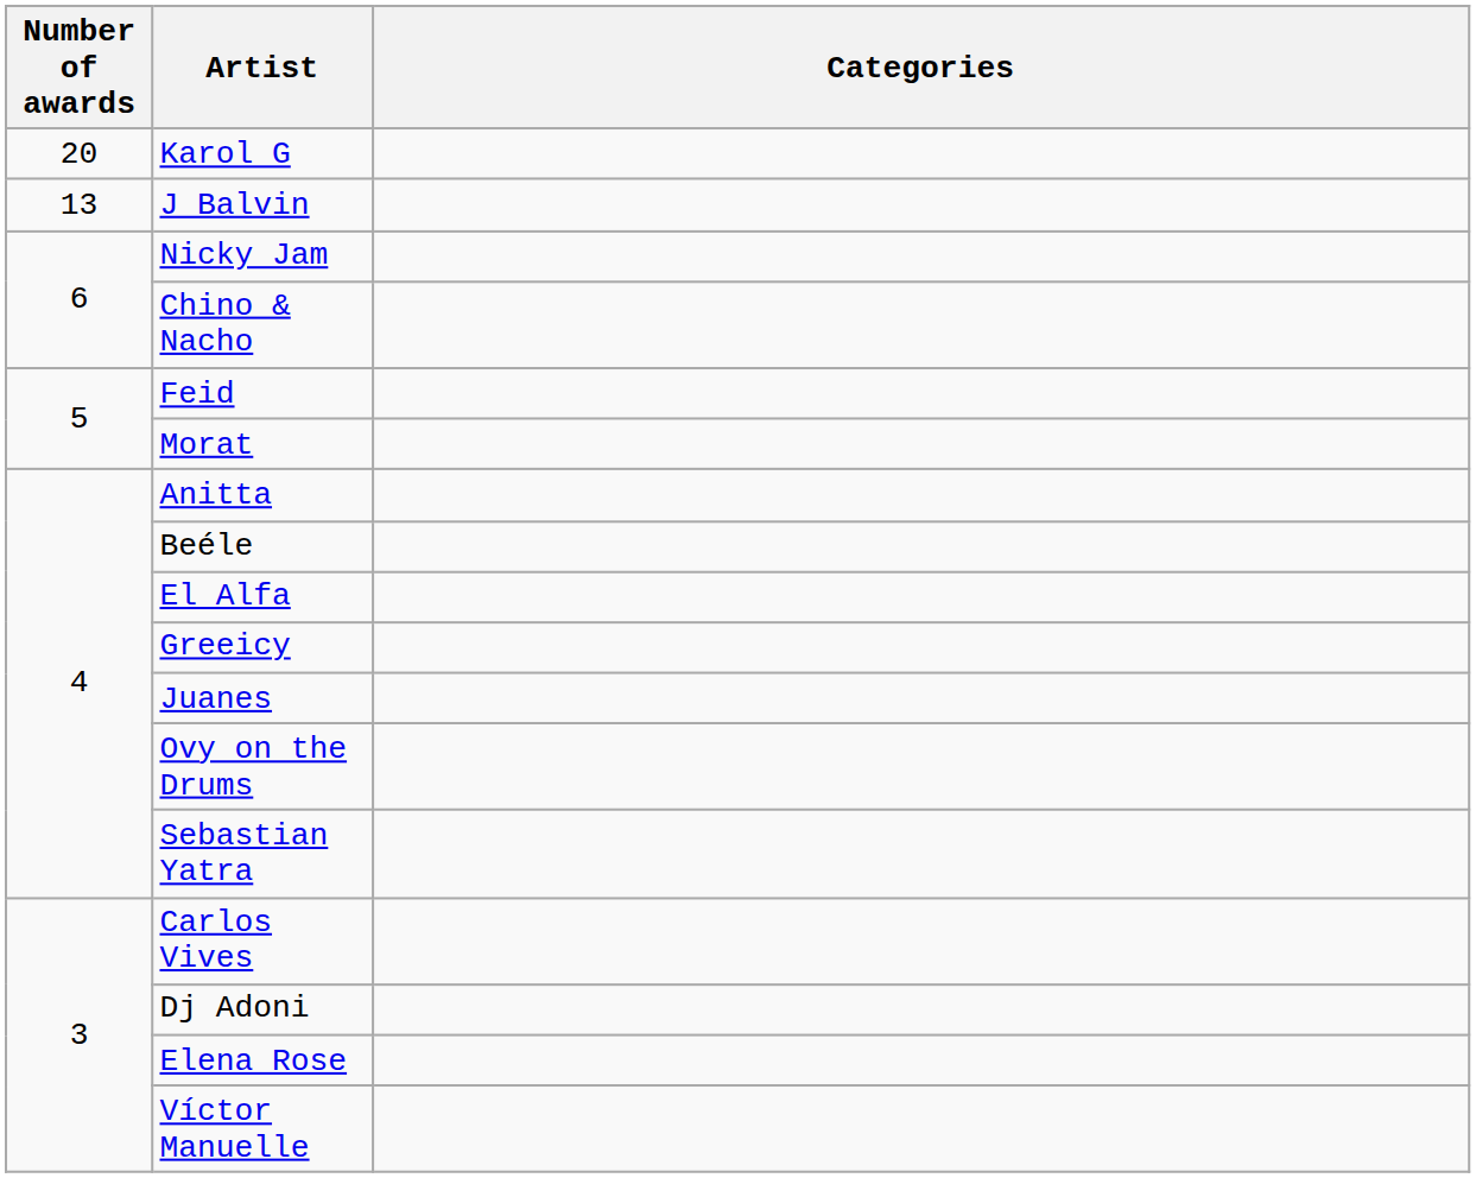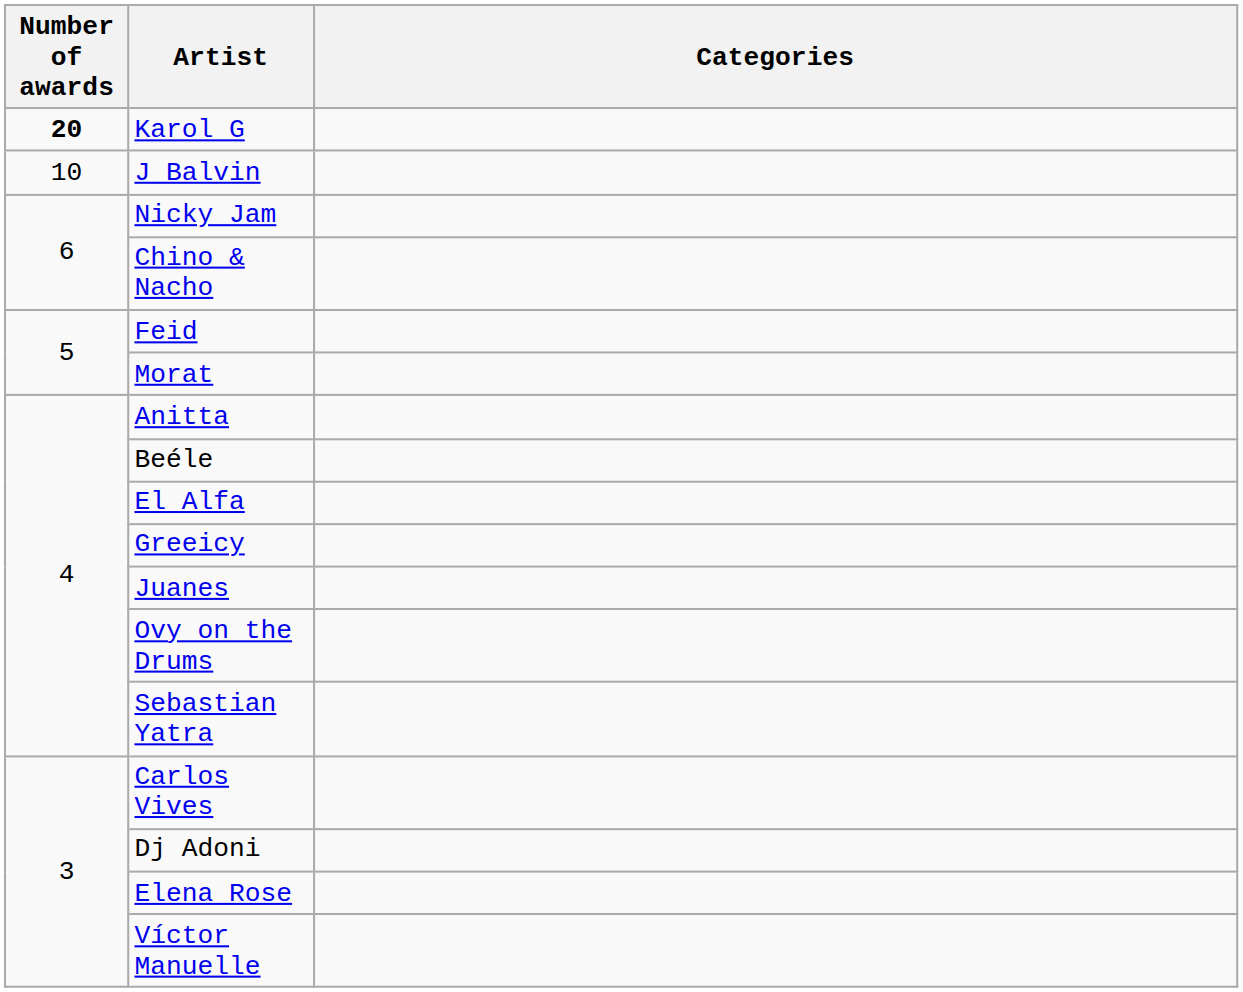 <table class="wikitable">
 <tr>
 <th style="width:10%;">Number of <br>awards</th>
 <th style="width:15%;">Artist</th>
 <th>Categories</th>
 </tr>
 <tr>
-<td align="center">20</td>
+<td align="center"><strong>20</strong></td>
 <td><a href='#'>Karol G</a></td>
 <td></td>
 </tr>
 <tr>
-<td align="center">13</td>
+<td align="center">10</td>
 <td><a href='#'>J Balvin</a></td>
 <td></td>
 </tr>
 <tr>
 <td align="center" rowspan="2">6</td>
 <td><a href='#'>Nicky Jam</a></td>
 <td></td>
 </tr>
 <tr>
 <td><a href='#'>Chino & Nacho</a></td>
 <td></td>
 </tr>
 <tr>
 <td align="center" rowspan="2">5</td>
 <td><a href='#'>Feid</a></td>
 <td></td>
 </tr>
 <tr>
 <td><a href='#'>Morat</a></td>
 <td></td>
 </tr>
 <tr>
 <td align="center" rowspan="7">4</td>
 <td><a href='#'>Anitta</a></td>
 <td></td>
 </tr>
 <tr>
 <td>Beéle</td>
 <td></td>
 </tr>
 <tr>
 <td><a href='#'>El Alfa</a></td>
 <td></td>
 </tr>
 <tr>
 <td><a href='#'>Greeicy</a></td>
 <td></td>
 </tr>
 <tr>
 <td><a href='#'>Juanes</a></td>
 <td></td>
 </tr>
 <tr>
 <td><a href='#'>Ovy on the Drums</a></td>
 <td></td>
 </tr>
 <tr>
 <td><a href='#'>Sebastian Yatra</a></td>
 <td></td>
 </tr>
 <tr>
 <td align="center" rowspan="4">3</td>
 <td><a href='#'>Carlos Vives</a></td>
 <td></td>
 </tr>
 <tr>
 <td>Dj Adoni</td>
 <td></td>
 </tr>
 <tr>
 <td><a href='#'>Elena Rose</a></td>
 <td></td>
 </tr>
 <tr>
 <td><a href='#'>Víctor Manuelle</a></td>
 <td></td>
 </tr>
 </table>
